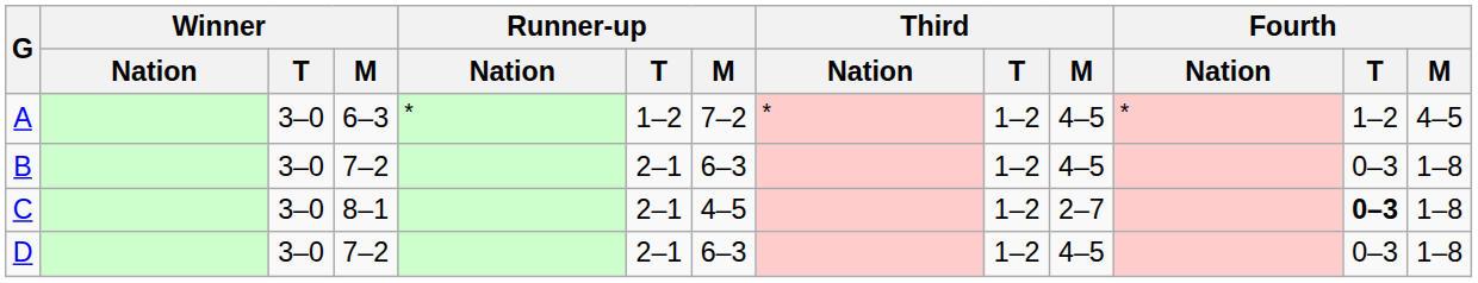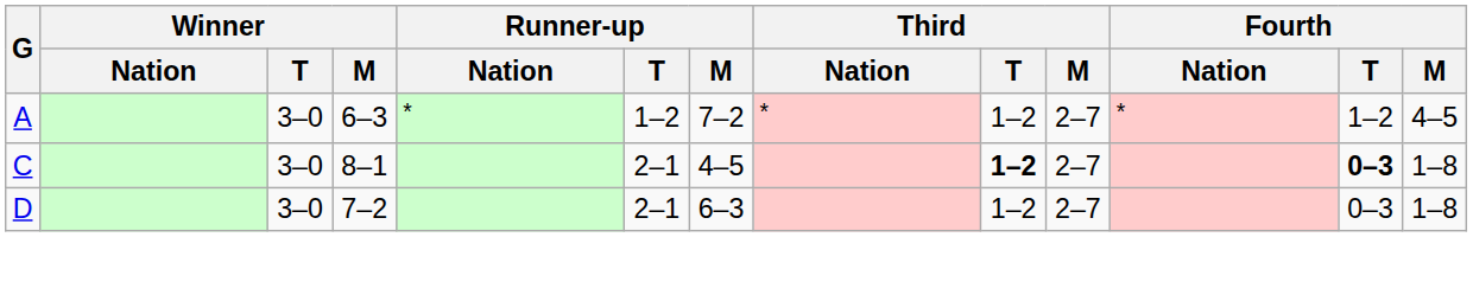 <table class="wikitable nowrap" style=text-align:center>
 <tr>
 <th rowspan=2>G</th>
 <th colspan=3>Winner</th>
 <th colspan=3>Runner-up</th>
 <th colspan=3>Third</th>
 <th colspan=3>Fourth</th>
 </tr>
 <tr>
 <th width=125>Nation</th>
 <th width=30>T</th>
 <th width=30>M</th>
 <th width=125>Nation</th>
 <th width=30>T</th>
 <th width=30>M</th>
 <th width=125>Nation</th>
 <th width=30>T</th>
 <th width=30>M</th>
 <th width=125>Nation</th>
 <th width=30>T</th>
 <th width=30>M</th>
 </tr>
 <tr>
 <td><a href='#'>A</a></td>
 <td style=text-align:left bgcolor=ccffcc></td>
 <td>3–0</td>
 <td>6–3</td>
 <td style=text-align:left bgcolor=ccffcc><sup>*</sup></td>
 <td>1–2</td>
 <td>7–2</td>
 <td style=text-align:left bgcolor=ffcccc><sup>*</sup></td>
 <td>1–2</td>
-<td>4–5</td>
+<td>2–7</td>
 <td style=text-align:left bgcolor=ffcccc><sup>*</sup></td>
 <td>1–2</td>
 <td>4–5</td>
-</tr>
-<tr>
-<td><a href='#'>B</a></td>
-<td style=text-align:left bgcolor=ccffcc></td>
-<td>3–0</td>
-<td>7–2</td>
-<td style=text-align:left bgcolor=ccffcc></td>
-<td>2–1</td>
-<td>6–3</td>
-<td style=text-align:left bgcolor=ffcccc></td>
-<td>1–2</td>
-<td>4–5</td>
-<td style=text-align:left bgcolor=ffcccc></td>
-<td>0–3</td>
-<td>1–8</td>
 </tr>
 <tr>
 <td><a href='#'>C</a></td>
 <td style=text-align:left bgcolor=ccffcc></td>
 <td>3–0</td>
 <td>8–1</td>
 <td style=text-align:left bgcolor=ccffcc></td>
 <td>2–1</td>
 <td>4–5</td>
 <td style=text-align:left bgcolor=ffcccc></td>
-<td>1–2</td>
+<td><strong>1–2</strong></td>
 <td>2–7</td>
 <td style=text-align:left bgcolor=ffcccc></td>
 <td><strong>0–3</strong></td>
 <td>1–8</td>
 </tr>
 <tr>
 <td><a href='#'>D</a></td>
 <td style=text-align:left bgcolor=ccffcc></td>
 <td>3–0</td>
 <td>7–2</td>
 <td style=text-align:left bgcolor=ccffcc></td>
 <td>2–1</td>
 <td>6–3</td>
 <td style=text-align:left bgcolor=ffcccc></td>
 <td>1–2</td>
-<td>4–5</td>
+<td>2–7</td>
 <td style=text-align:left bgcolor=ffcccc></td>
 <td>0–3</td>
 <td>1–8</td>
 </tr>
 </table>
